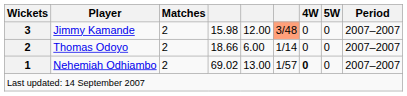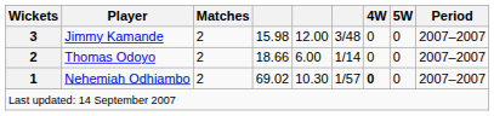 <table class="wikitable" style="font-size: 90%">
 <tr>
 <th>Wickets</th>
 <th>Player</th>
 <th>Matches</th>
 <th></th>
 <th></th>
 <th></th>
 <th>4W</th>
 <th>5W</th>
 <th>Period</th>
 </tr>
 <tr>
 <th>3</th>
 <td><a href='#'>Jimmy Kamande</a></td>
 <td>2</td>
 <td>15.98</td>
 <td>12.00</td>
-<td style="background: lightsalmon;">3/48</td>
+<td>3/48</td>
 <td>0</td>
 <td>0</td>
 <td>2007–2007</td>
 </tr>
 <tr>
 <th>2</th>
 <td><a href='#'>Thomas Odoyo</a></td>
 <td>2</td>
 <td>18.66</td>
 <td>6.00</td>
 <td>1/14</td>
 <td>0</td>
 <td>0</td>
 <td>2007–2007</td>
 </tr>
 <tr>
 <th>1</th>
 <td><a href='#'>Nehemiah Odhiambo</a></td>
 <td>2</td>
 <td>69.02</td>
-<td>13.00</td>
+<td>10.30</td>
 <td>1/57</td>
 <td><strong>0</strong></td>
 <td>0</td>
 <td>2007–2007</td>
 </tr>
 <tr>
 <td colspan="9"><small>Last updated: 14 September 2007</small></td>
 </tr>
 </table>
